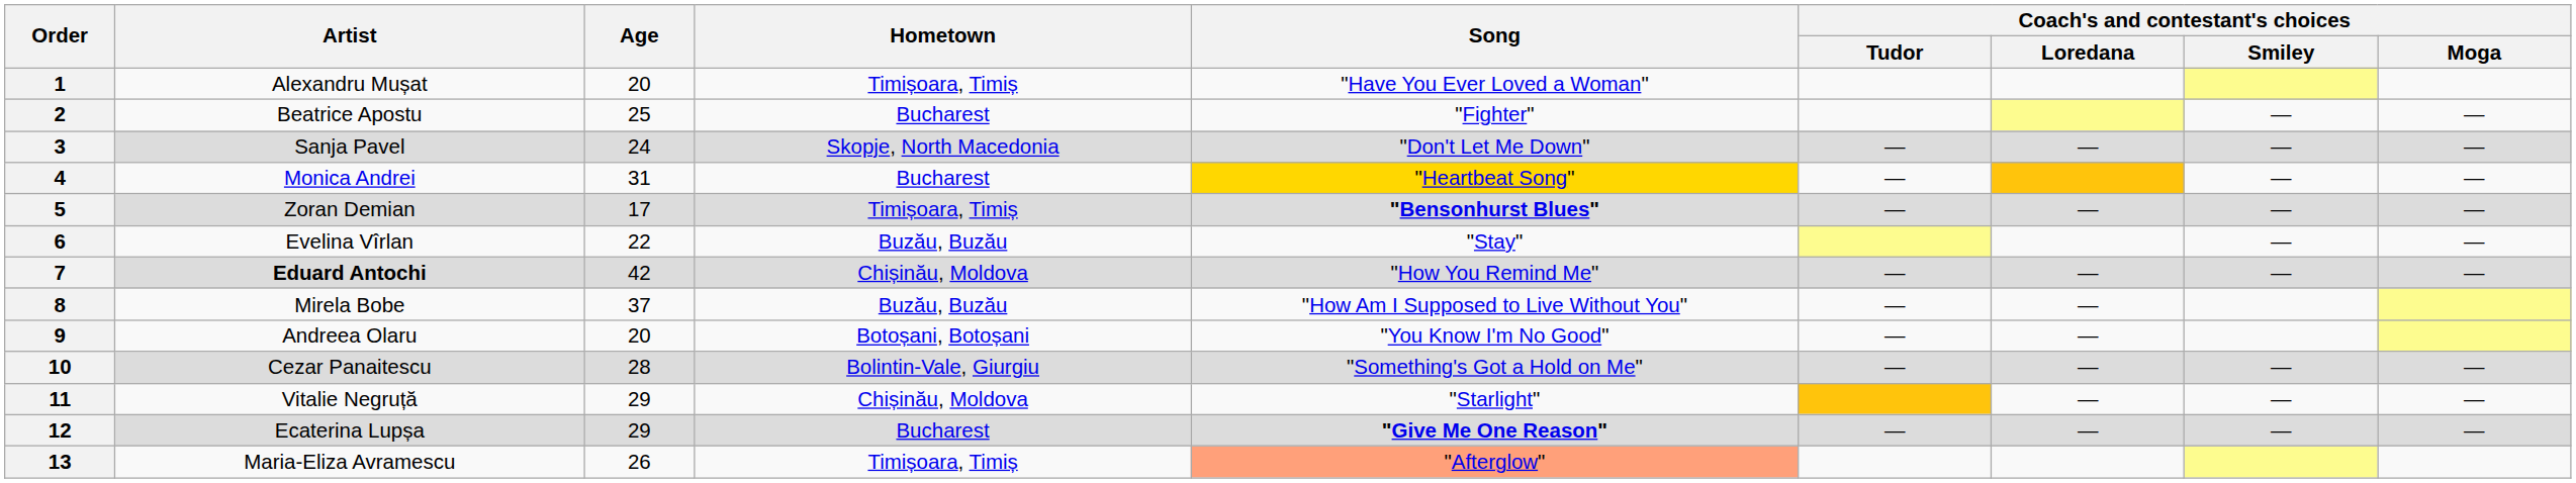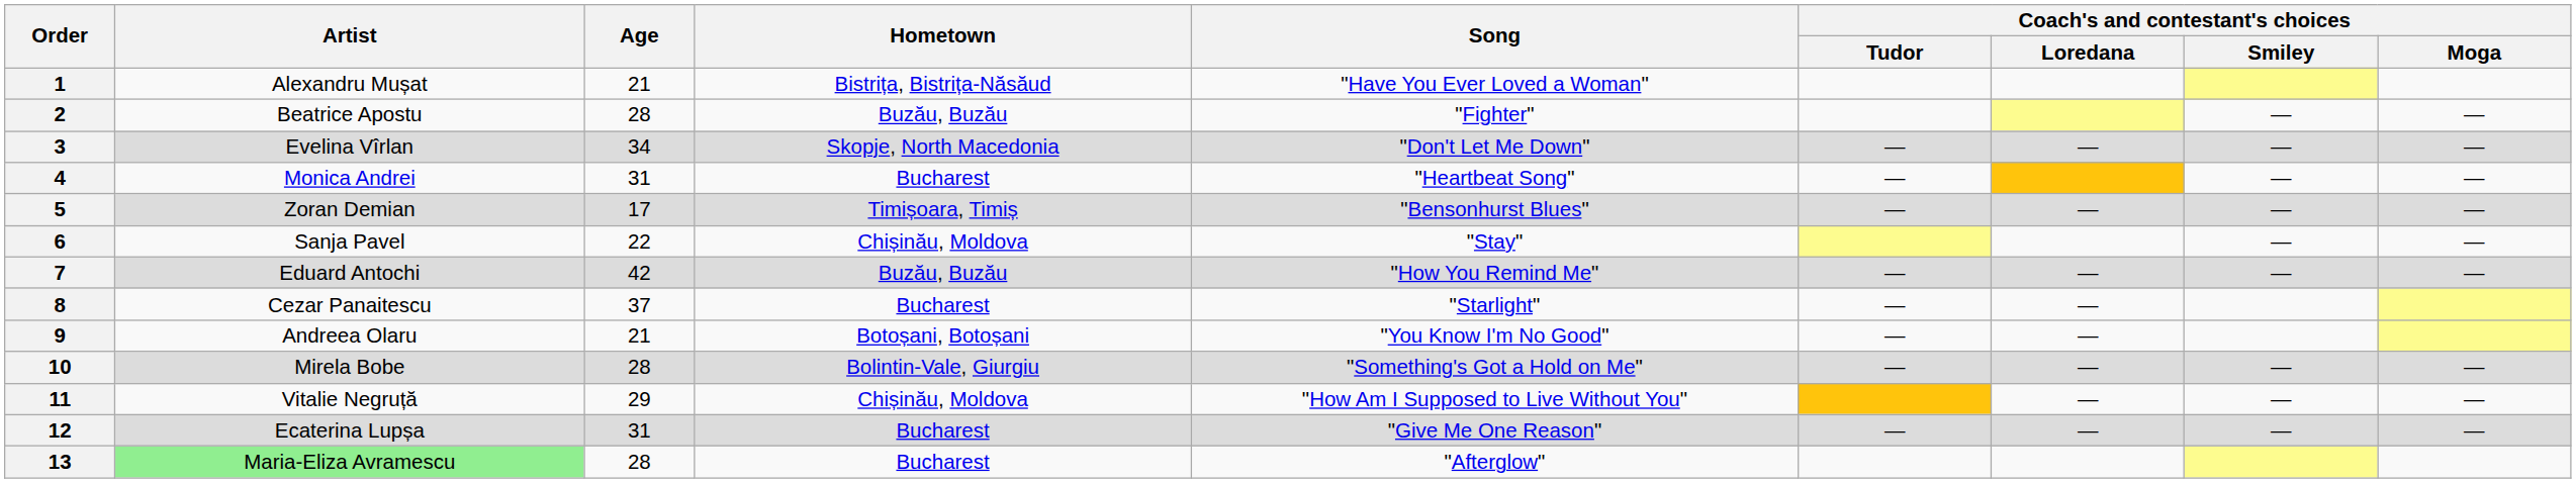 <table class="wikitable" style="text-align:center; line-height:17px; width:100%;">
 <tr>
 <th scope="col" rowspan="2" style="width:04%;">Order</th>
 <th scope="col" rowspan="2" style="width:17%;">Artist</th>
 <th scope="col" rowspan="2" style="width:04%;">Age</th>
 <th scope="col" rowspan="2" style="width:18%;">Hometown</th>
 <th scope="col" rowspan="2" style="width:22%;">Song</th>
 <th scope="col" colspan="4" style="width:24%;">Coach's and contestant's choices</th>
 </tr>
 <tr>
 <th style="width:07%;">Tudor</th>
 <th style="width:07%;">Loredana</th>
 <th style="width:07%;">Smiley</th>
 <th style="width:07%;">Moga</th>
 </tr>
 <tr>
 <th>1</th>
 <td>Alexandru Mușat</td>
-<td>20</td>
-<td><a href='#'>Timișoara</a>, <a href='#'>Timiș</a></td>
+<td>21</td>
+<td><a href='#'>Bistrița</a>, <a href='#'>Bistrița-Năsăud</a></td>
 <td>"<a href='#'>Have You Ever Loved a Woman</a>"</td>
 <td></td>
 <td></td>
 <td style="background:#FDFC8F;"></td>
 <td></td>
 </tr>
 <tr>
 <th>2</th>
 <td>Beatrice Apostu</td>
-<td>25</td>
-<td><a href='#'>Bucharest</a></td>
+<td>28</td>
+<td><a href='#'>Buzău</a>, <a href='#'>Buzău</a></td>
 <td>"<a href='#'>Fighter</a>"</td>
 <td></td>
 <td style="background:#FDFC8F;"></td>
 <td>—</td>
 <td>—</td>
 </tr>
 <tr style="background:#DCDCDC;">
 <th>3</th>
-<td>Sanja Pavel</td>
-<td>24</td>
+<td>Evelina Vîrlan</td>
+<td>34</td>
 <td><a href='#'>Skopje</a>, <a href='#'>North Macedonia</a></td>
 <td>"<a href='#'>Don't Let Me Down</a>"</td>
 <td>—</td>
 <td>—</td>
 <td>—</td>
 <td>—</td>
 </tr>
 <tr>
 <th>4</th>
 <td><a href='#'>Monica Andrei</a></td>
 <td>31</td>
 <td><a href='#'>Bucharest</a></td>
-<td style="background: gold;">"<a href='#'>Heartbeat Song</a>"</td>
+<td>"<a href='#'>Heartbeat Song</a>"</td>
 <td>—</td>
 <td style="background:#FFC40C;"></td>
 <td>—</td>
 <td>—</td>
 </tr>
 <tr style="background:#DCDCDC;">
 <th>5</th>
 <td>Zoran Demian</td>
 <td>17</td>
 <td><a href='#'>Timișoara</a>, <a href='#'>Timiș</a></td>
-<td><strong>"<a href='#'>Bensonhurst Blues</a>"</strong></td>
+<td>"<a href='#'>Bensonhurst Blues</a>"</td>
 <td>—</td>
 <td>—</td>
 <td>—</td>
 <td>—</td>
 </tr>
 <tr>
 <th>6</th>
-<td>Evelina Vîrlan</td>
+<td>Sanja Pavel</td>
 <td>22</td>
-<td><a href='#'>Buzău</a>, <a href='#'>Buzău</a></td>
+<td><a href='#'>Chișinău</a>, <a href='#'>Moldova</a></td>
 <td>"<a href='#'>Stay</a>"</td>
 <td style="background:#FDFC8F;"></td>
 <td></td>
 <td>—</td>
 <td>—</td>
 </tr>
 <tr style="background:#DCDCDC;">
 <th>7</th>
-<td><strong>Eduard Antochi</strong></td>
+<td>Eduard Antochi</td>
 <td>42</td>
-<td><a href='#'>Chișinău</a>, <a href='#'>Moldova</a></td>
+<td><a href='#'>Buzău</a>, <a href='#'>Buzău</a></td>
 <td>"<a href='#'>How You Remind Me</a>"</td>
 <td>—</td>
 <td>—</td>
 <td>—</td>
 <td>—</td>
 </tr>
 <tr>
 <th>8</th>
-<td>Mirela Bobe</td>
+<td>Cezar Panaitescu</td>
 <td>37</td>
-<td><a href='#'>Buzău</a>, <a href='#'>Buzău</a></td>
-<td>"<a href='#'>How Am I Supposed to Live Without You</a>"</td>
+<td><a href='#'>Bucharest</a></td>
+<td>"<a href='#'>Starlight</a>"</td>
 <td>—</td>
 <td>—</td>
 <td></td>
 <td style="background:#FDFC8F;"></td>
 </tr>
 <tr>
 <th>9</th>
 <td>Andreea Olaru</td>
-<td>20</td>
+<td>21</td>
 <td><a href='#'>Botoșani</a>, <a href='#'>Botoșani</a></td>
 <td>"<a href='#'>You Know I'm No Good</a>"</td>
 <td>—</td>
 <td>—</td>
 <td></td>
 <td style="background:#FDFC8F;"></td>
 </tr>
 <tr style="background:#DCDCDC;">
 <th>10</th>
-<td>Cezar Panaitescu</td>
+<td>Mirela Bobe</td>
 <td>28</td>
 <td><a href='#'>Bolintin-Vale</a>, <a href='#'>Giurgiu</a></td>
 <td>"<a href='#'>Something's Got a Hold on Me</a>"</td>
 <td>—</td>
 <td>—</td>
 <td>—</td>
 <td>—</td>
 </tr>
 <tr>
 <th>11</th>
 <td>Vitalie Negruță</td>
 <td>29</td>
 <td><a href='#'>Chișinău</a>, <a href='#'>Moldova</a></td>
-<td>"<a href='#'>Starlight</a>"</td>
+<td>"<a href='#'>How Am I Supposed to Live Without You</a>"</td>
 <td style="background:#FFC40C;"></td>
 <td>—</td>
 <td>—</td>
 <td>—</td>
 </tr>
 <tr style="background:#DCDCDC;">
 <th>12</th>
 <td>Ecaterina Lupșa</td>
-<td>29</td>
+<td>31</td>
 <td><a href='#'>Bucharest</a></td>
-<td><strong>"<a href='#'>Give Me One Reason</a>"</strong></td>
+<td>"<a href='#'>Give Me One Reason</a>"</td>
 <td>—</td>
 <td>—</td>
 <td>—</td>
 <td>—</td>
 </tr>
 <tr>
 <th>13</th>
-<td>Maria-Eliza Avramescu</td>
-<td>26</td>
-<td><a href='#'>Timișoara</a>, <a href='#'>Timiș</a></td>
-<td style="background: lightsalmon;">"<a href='#'>Afterglow</a>"</td>
+<td style="background: lightgreen;">Maria-Eliza Avramescu</td>
+<td>28</td>
+<td><a href='#'>Bucharest</a></td>
+<td>"<a href='#'>Afterglow</a>"</td>
 <td></td>
 <td></td>
 <td style="background:#FDFC8F;"></td>
 <td></td>
 </tr>
 </table>
